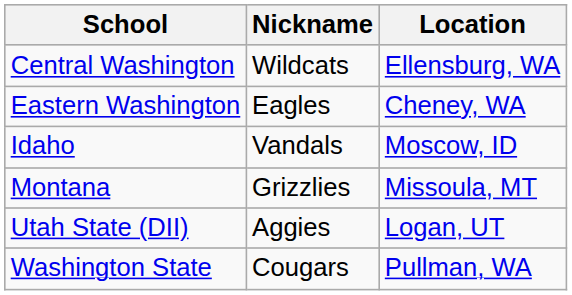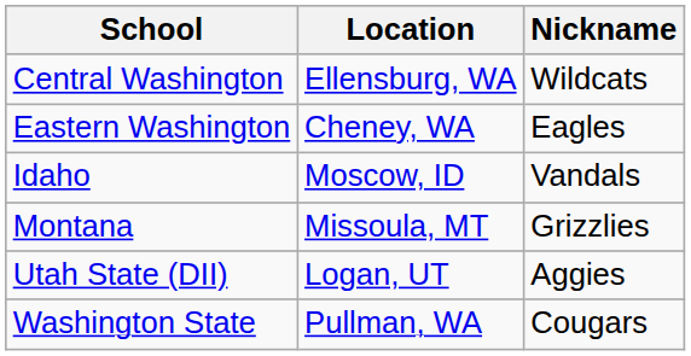 <table class="wikitable sortable">
 <tr>
 <th>School</th>
+<th>Location</th>
 <th>Nickname</th>
-<th>Location</th>
 </tr>
 <tr>
 <td><a href='#'>Central Washington</a></td>
+<td><a href='#'>Ellensburg, WA</a></td>
 <td>Wildcats</td>
-<td><a href='#'>Ellensburg, WA</a></td>
 </tr>
 <tr>
 <td><a href='#'>Eastern Washington</a></td>
+<td><a href='#'>Cheney, WA</a></td>
 <td>Eagles</td>
-<td><a href='#'>Cheney, WA</a></td>
 </tr>
 <tr>
 <td><a href='#'>Idaho</a></td>
+<td><a href='#'>Moscow, ID</a></td>
 <td>Vandals</td>
-<td><a href='#'>Moscow, ID</a></td>
 </tr>
 <tr>
 <td><a href='#'>Montana</a></td>
+<td><a href='#'>Missoula, MT</a></td>
 <td>Grizzlies</td>
-<td><a href='#'>Missoula, MT</a></td>
 </tr>
 <tr>
 <td><a href='#'>Utah State (DII)</a></td>
+<td><a href='#'>Logan, UT</a></td>
 <td>Aggies</td>
-<td><a href='#'>Logan, UT</a></td>
 </tr>
 <tr>
 <td><a href='#'>Washington State</a></td>
+<td><a href='#'>Pullman, WA</a></td>
 <td>Cougars</td>
-<td><a href='#'>Pullman, WA</a></td>
 </tr>
 </table>
